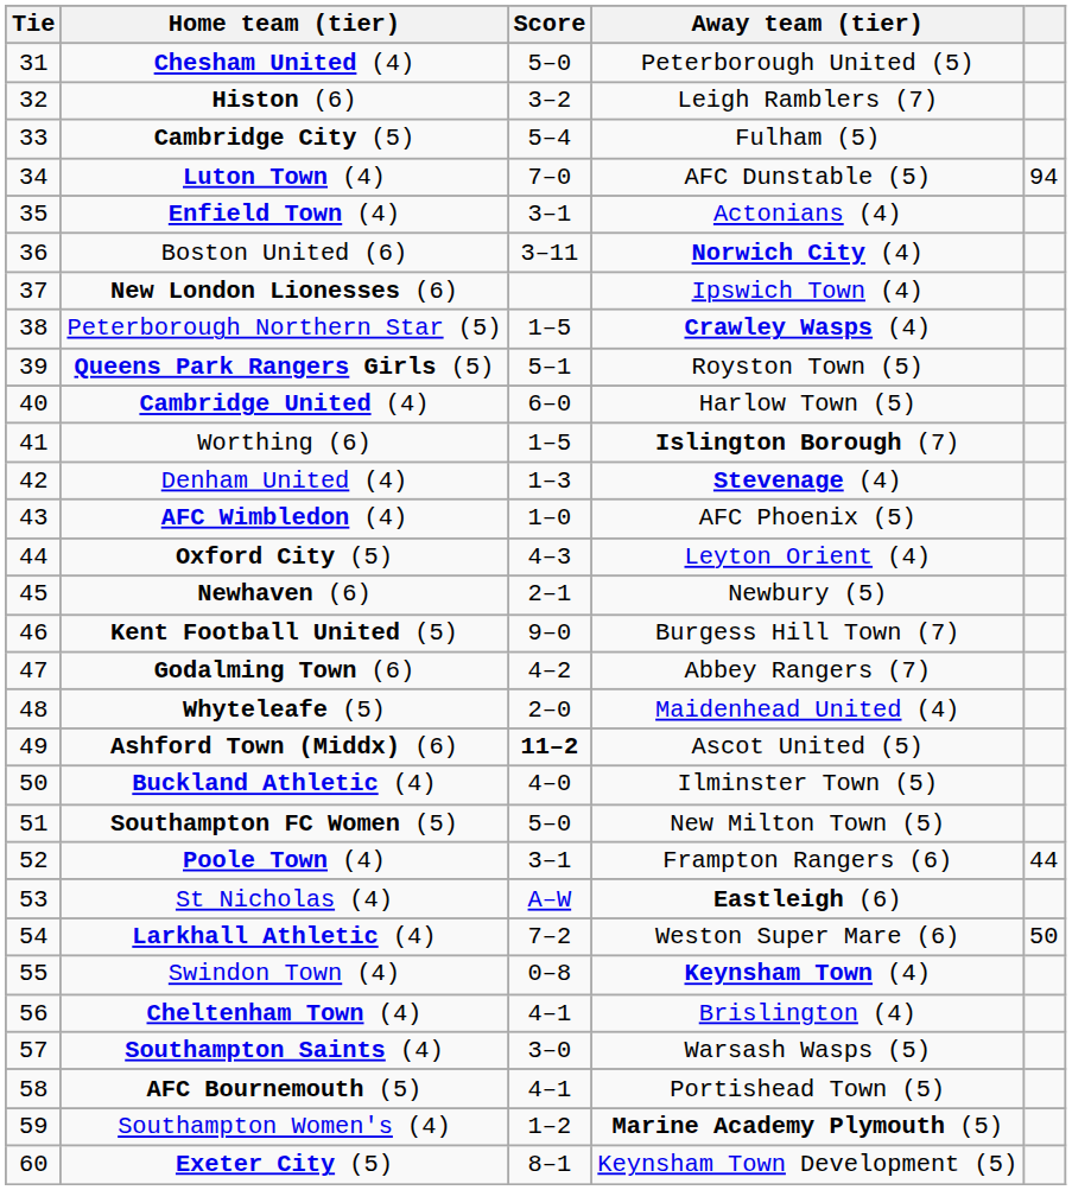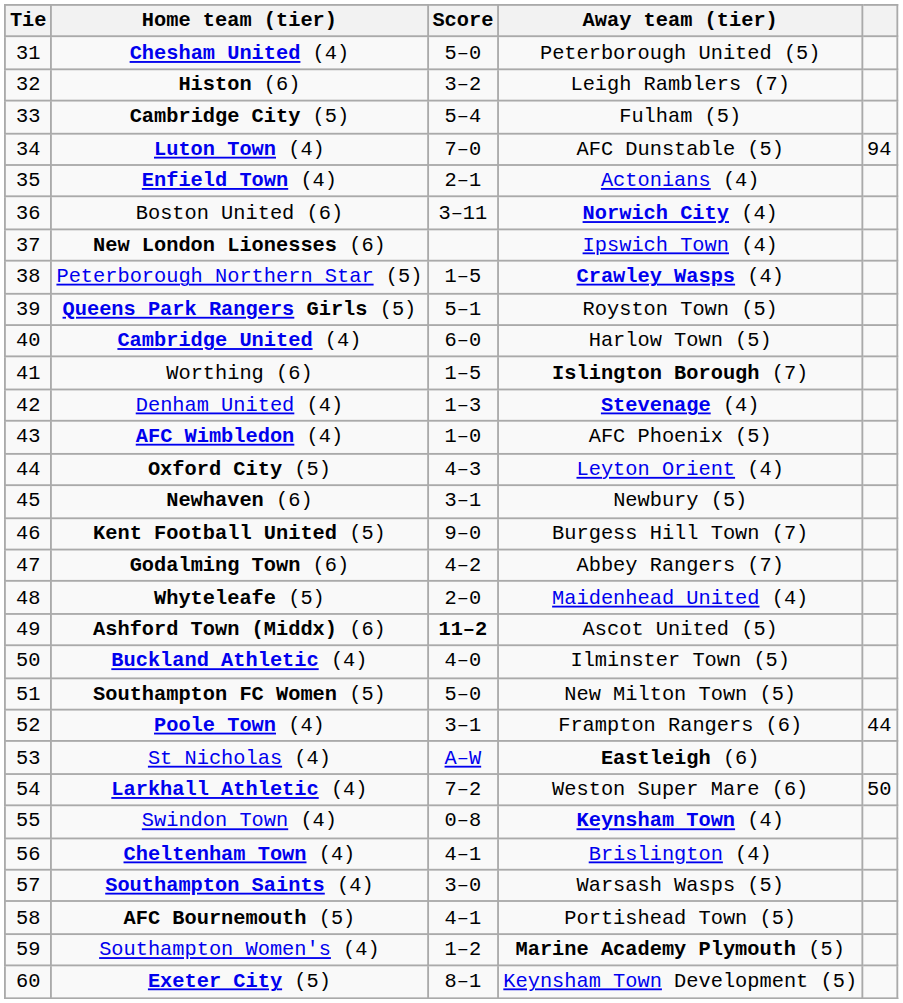 <table class="wikitable" style="text-align:center; font-size:85%">
 <tr>
 <th>Tie</th>
 <th>Home team (tier)</th>
 <th>Score</th>
 <th>Away team (tier)</th>
 <th></th>
 </tr>
 <tr>
 <td>31</td>
 <td><strong><a href='#'>Chesham United</a></strong> (4)</td>
 <td>5–0</td>
 <td>Peterborough United (5)</td>
 <td></td>
 </tr>
 <tr>
 <td>32</td>
 <td><strong>Histon</strong> (6)</td>
 <td>3–2</td>
 <td>Leigh Ramblers (7)</td>
 <td></td>
 </tr>
 <tr>
 <td>33</td>
 <td><strong>Cambridge City</strong> (5)</td>
 <td>5–4</td>
 <td>Fulham (5)</td>
 <td></td>
 </tr>
 <tr>
 <td>34</td>
 <td><strong><a href='#'>Luton Town</a></strong> (4)</td>
 <td>7–0</td>
 <td>AFC Dunstable (5)</td>
 <td>94</td>
 </tr>
 <tr>
 <td>35</td>
 <td><strong><a href='#'>Enfield Town</a></strong> (4)</td>
-<td>3–1</td>
+<td>2–1</td>
 <td><a href='#'>Actonians</a> (4)</td>
 <td></td>
 </tr>
 <tr>
 <td>36</td>
 <td>Boston United (6)</td>
 <td>3–11</td>
 <td><strong><a href='#'>Norwich City</a></strong> (4)</td>
 <td></td>
 </tr>
 <tr>
 <td>37</td>
 <td><strong>New London Lionesses</strong> (6)</td>
 <td></td>
 <td><a href='#'>Ipswich Town</a> (4)</td>
 <td></td>
 </tr>
 <tr>
 <td>38</td>
 <td><a href='#'>Peterborough Northern Star</a> (5)</td>
 <td>1–5</td>
 <td><strong><a href='#'>Crawley Wasps</a></strong> (4)</td>
 <td></td>
 </tr>
 <tr>
 <td>39</td>
 <td><strong><a href='#'>Queens Park Rangers</a> Girls</strong> (5)</td>
 <td>5–1</td>
 <td>Royston Town (5)</td>
 <td></td>
 </tr>
 <tr>
 <td>40</td>
 <td><strong><a href='#'>Cambridge United</a></strong> (4)</td>
 <td>6–0</td>
 <td>Harlow Town (5)</td>
 <td></td>
 </tr>
 <tr>
 <td>41</td>
 <td>Worthing (6)</td>
 <td>1–5</td>
 <td><strong>Islington Borough</strong> (7)</td>
 <td></td>
 </tr>
 <tr>
 <td>42</td>
 <td><a href='#'>Denham United</a> (4)</td>
 <td>1–3</td>
 <td><strong><a href='#'>Stevenage</a></strong> (4)</td>
 <td></td>
 </tr>
 <tr>
 <td>43</td>
 <td><strong><a href='#'>AFC Wimbledon</a></strong> (4)</td>
 <td>1–0 </td>
 <td>AFC Phoenix (5)</td>
 <td></td>
 </tr>
 <tr>
 <td>44</td>
 <td><strong>Oxford City</strong> (5)</td>
 <td>4–3</td>
 <td><a href='#'>Leyton Orient</a> (4)</td>
 <td></td>
 </tr>
 <tr>
 <td>45</td>
 <td><strong>Newhaven</strong> (6)</td>
-<td>2–1</td>
+<td>3–1</td>
 <td>Newbury (5)</td>
 <td></td>
 </tr>
 <tr>
 <td>46</td>
 <td><strong>Kent Football United</strong> (5)</td>
 <td>9–0</td>
 <td>Burgess Hill Town (7)</td>
 <td></td>
 </tr>
 <tr>
 <td>47</td>
 <td><strong>Godalming Town</strong> (6)</td>
 <td>4–2</td>
 <td>Abbey Rangers (7)</td>
 <td></td>
 </tr>
 <tr>
 <td>48</td>
 <td><strong>Whyteleafe</strong> (5)</td>
 <td>2–0</td>
 <td><a href='#'>Maidenhead United</a> (4)</td>
 <td></td>
 </tr>
 <tr>
 <td>49</td>
 <td><strong>Ashford Town (Middx)</strong> (6)</td>
 <td><strong>11–2</strong></td>
 <td>Ascot United (5)</td>
 <td></td>
 </tr>
 <tr>
 <td>50</td>
 <td><strong><a href='#'>Buckland Athletic</a></strong> (4)</td>
 <td>4–0</td>
 <td>Ilminster Town (5)</td>
 <td></td>
 </tr>
 <tr>
 <td>51</td>
 <td><strong>Southampton FC Women</strong> (5)</td>
 <td>5–0</td>
 <td>New Milton Town (5)</td>
 <td></td>
 </tr>
 <tr>
 <td>52</td>
 <td><strong><a href='#'>Poole Town</a></strong> (4)</td>
 <td>3–1</td>
 <td>Frampton Rangers (6)</td>
 <td>44</td>
 </tr>
 <tr>
 <td>53</td>
 <td><a href='#'>St Nicholas</a> (4)</td>
 <td><a href='#'>A–W</a></td>
 <td><strong>Eastleigh</strong> (6)</td>
 <td></td>
 </tr>
 <tr>
 <td>54</td>
 <td><strong><a href='#'>Larkhall Athletic</a></strong> (4)</td>
 <td>7–2</td>
 <td>Weston Super Mare (6)</td>
 <td>50</td>
 </tr>
 <tr>
 <td>55</td>
 <td><a href='#'>Swindon Town</a> (4)</td>
 <td>0–8</td>
 <td><strong><a href='#'>Keynsham Town</a></strong> (4)</td>
 <td></td>
 </tr>
 <tr>
 <td>56</td>
 <td><strong><a href='#'>Cheltenham Town</a></strong> (4)</td>
 <td>4–1</td>
 <td><a href='#'>Brislington</a> (4)</td>
 <td></td>
 </tr>
 <tr>
 <td>57</td>
 <td><strong><a href='#'>Southampton Saints</a></strong> (4)</td>
 <td>3–0</td>
 <td>Warsash Wasps (5)</td>
 <td></td>
 </tr>
 <tr>
 <td>58</td>
 <td><strong>AFC Bournemouth</strong> (5)</td>
 <td>4–1</td>
 <td>Portishead Town (5)</td>
 <td></td>
 </tr>
 <tr>
 <td>59</td>
 <td><a href='#'>Southampton Women's</a> (4)</td>
 <td>1–2</td>
 <td><strong>Marine Academy Plymouth</strong> (5)</td>
 <td></td>
 </tr>
 <tr>
 <td>60</td>
 <td><strong><a href='#'>Exeter City</a></strong> (5)</td>
 <td>8–1</td>
 <td><a href='#'>Keynsham Town</a> Development (5)</td>
 <td></td>
 </tr>
 <tr>
 </tr>
 </table>
